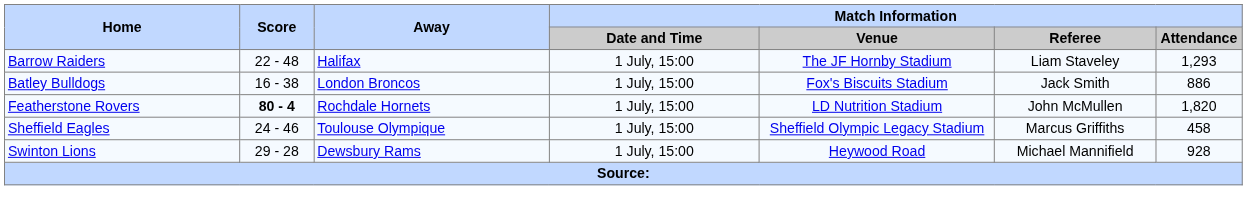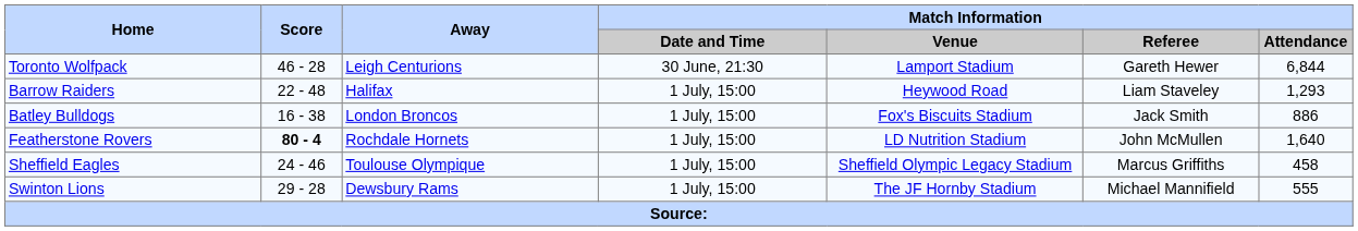 <table border="1" cellpadding="3" cellspacing="0" style="border-collapse:collapse; font-size:90%; text-align:center; width:100%;">
 <tr style="background:#c1d8ff;">
 <th rowspan="2" style="width:19%;">Home</th>
 <th rowspan="2" style="width:6%;">Score</th>
 <th rowspan="2" style="width:19%;">Away</th>
 <th colspan=4>Match Information</th>
 </tr>
 <tr style="background:#ccc;">
 <th width=17%>Date and Time</th>
 <th width=19%>Venue</th>
 <th width=13%>Referee</th>
 <th width=7%>Attendance</th>
 </tr>
 <tr style="background:#f5faff;">
+<td align=left> <a href='#'>Toronto Wolfpack</a></td>
+<td>46 - 28</td>
+<td align=left> <a href='#'>Leigh Centurions</a></td>
+<td>30 June, 21:30</td>
+<td><a href='#'>Lamport Stadium</a></td>
+<td>Gareth Hewer</td>
+<td>6,844</td>
+</tr>
+<tr style="background:#f5faff;">
 <td align=left> <a href='#'>Barrow Raiders</a></td>
 <td>22 - 48</td>
 <td align=left> <a href='#'>Halifax</a></td>
 <td>1 July, 15:00</td>
-<td><a href='#'>The JF Hornby Stadium</a></td>
+<td><a href='#'>Heywood Road</a></td>
 <td>Liam Staveley</td>
 <td>1,293</td>
 </tr>
 <tr style="background:#f5faff;">
 <td align=left> <a href='#'>Batley Bulldogs</a></td>
 <td>16 - 38</td>
 <td align=left> <a href='#'>London Broncos</a></td>
 <td>1 July, 15:00</td>
 <td><a href='#'>Fox's Biscuits Stadium</a></td>
 <td>Jack Smith</td>
 <td>886</td>
 </tr>
 <tr style="background:#f5faff;">
 <td align=left> <a href='#'>Featherstone Rovers</a></td>
 <td><strong>80 - 4</strong></td>
 <td align=left> <a href='#'>Rochdale Hornets</a></td>
 <td>1 July, 15:00</td>
 <td><a href='#'>LD Nutrition Stadium</a></td>
 <td>John McMullen</td>
-<td>1,820</td>
+<td>1,640</td>
 </tr>
 <tr style="background:#f5faff;">
 <td align=left> <a href='#'>Sheffield Eagles</a></td>
 <td>24 - 46 </td>
 <td align=left> <a href='#'>Toulouse Olympique</a></td>
 <td>1 July, 15:00</td>
 <td><a href='#'>Sheffield Olympic Legacy Stadium</a></td>
 <td>Marcus Griffiths</td>
 <td>458</td>
 </tr>
 <tr style="background:#f5faff;">
 <td align=left> <a href='#'>Swinton Lions</a></td>
 <td>29 - 28</td>
 <td align=left> <a href='#'>Dewsbury Rams</a></td>
 <td>1 July, 15:00</td>
-<td><a href='#'>Heywood Road</a></td>
+<td><a href='#'>The JF Hornby Stadium</a></td>
 <td>Michael Mannifield</td>
-<td>928</td>
+<td>555</td>
 </tr>
 <tr style="background:#c1d8ff;">
 <th colspan=7>Source:</th>
 </tr>
 </table>
